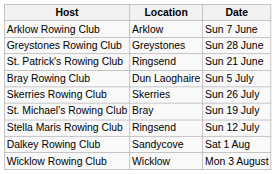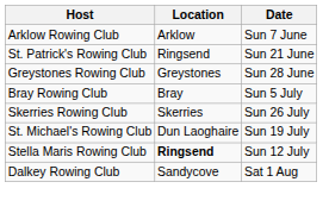 <table class="wikitable" border="1">
 <tr>
 <th>Host</th>
 <th>Location</th>
 <th>Date</th>
 </tr>
 <tr>
 <td>Arklow Rowing Club</td>
 <td>Arklow</td>
 <td>Sun 7 June</td>
 </tr>
 <tr>
+<td>St. Patrick's Rowing Club</td>
+<td>Ringsend</td>
+<td>Sun 21 June</td>
+</tr>
+<tr>
 <td>Greystones Rowing Club</td>
 <td>Greystones</td>
 <td>Sun 28 June</td>
 </tr>
 <tr>
-<td>St. Patrick's Rowing Club</td>
-<td>Ringsend</td>
-<td>Sun 21 June</td>
-</tr>
-<tr>
 <td>Bray Rowing Club</td>
-<td>Dun Laoghaire</td>
+<td>Bray</td>
 <td>Sun 5 July</td>
 </tr>
 <tr>
 <td>Skerries Rowing Club</td>
 <td>Skerries</td>
 <td>Sun 26 July</td>
 </tr>
 <tr>
 <td>St. Michael's Rowing Club</td>
-<td>Bray</td>
+<td>Dun Laoghaire</td>
 <td>Sun 19 July</td>
 </tr>
 <tr>
 <td>Stella Maris Rowing Club</td>
-<td>Ringsend</td>
+<td><strong>Ringsend</strong></td>
 <td>Sun 12 July</td>
 </tr>
 <tr>
 <td>Dalkey Rowing Club</td>
 <td>Sandycove</td>
 <td>Sat 1 Aug</td>
 </tr>
-<tr>
-<td>Wicklow Rowing Club</td>
-<td>Wicklow</td>
-<td>Mon 3 August</td>
-</tr>
 </table>
